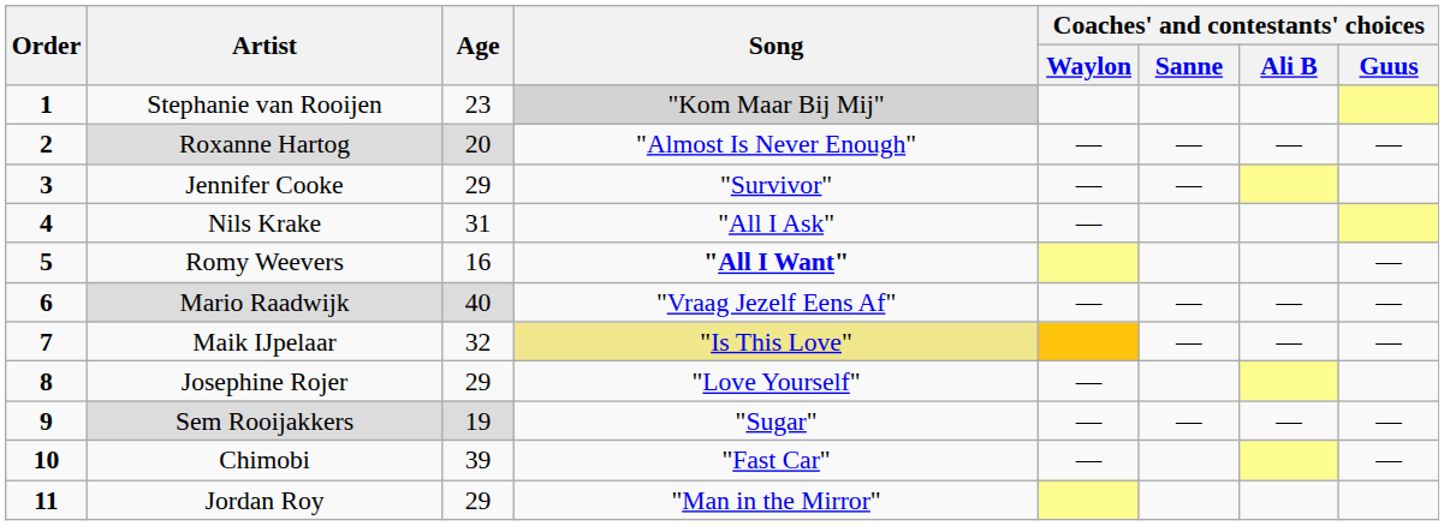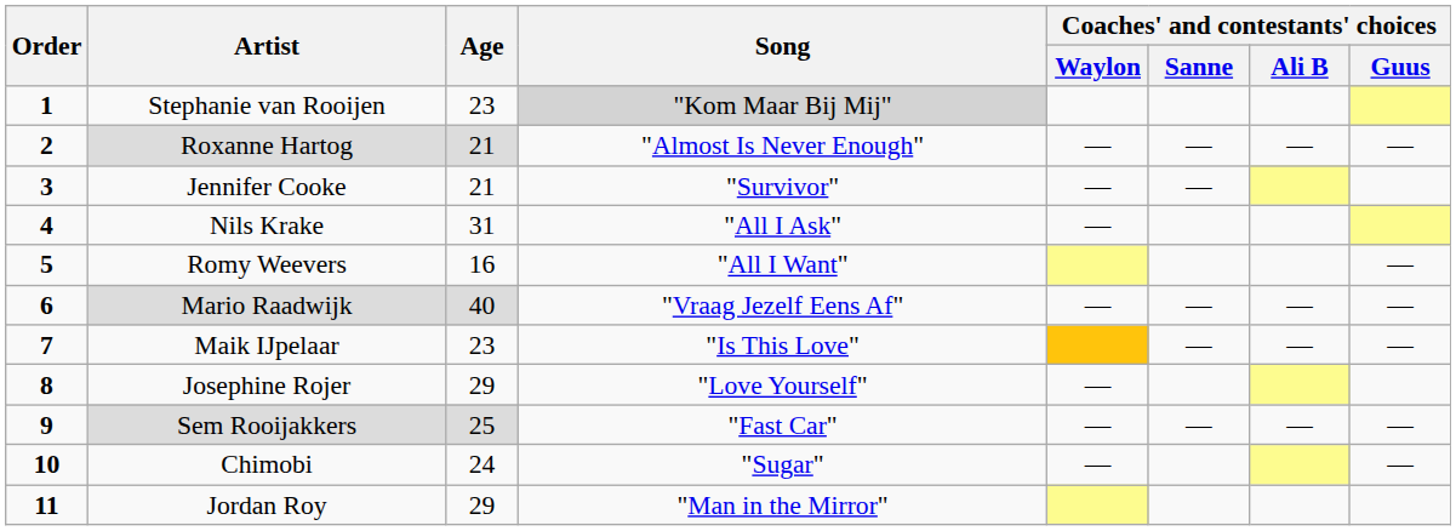 <table class="wikitable" style="text-align:center; line-height:17px; width:100%;">
 <tr>
 <th scope="col" rowspan="2" style="width:05%;">Order</th>
 <th scope="col" rowspan="2" style="width:25%;">Artist</th>
 <th scope="col" rowspan="2" style="width:05%;">Age</th>
 <th scope="col" rowspan="2" style="width:37%;">Song</th>
 <th scope="col" colspan="4" style="width:28%;">Coaches' and contestants' choices</th>
 </tr>
 <tr>
 <th style="width:07%;"><a href='#'>Waylon</a></th>
 <th style="width:07%;"><a href='#'>Sanne</a></th>
 <th nowrap style="width:07%;"><a href='#'>Ali B</a></th>
 <th style="width:07%;"><a href='#'>Guus</a></th>
 </tr>
 <tr>
 <td><strong>1</strong></td>
 <td>Stephanie van Rooijen</td>
 <td>23</td>
 <td style="background: lightgrey;">"Kom Maar Bij Mij"</td>
 <td><strong></strong></td>
 <td><strong></strong></td>
 <td><strong></strong></td>
 <td style="background:#fdfc8f;"><strong></strong></td>
 </tr>
 <tr>
 <td><strong>2</strong></td>
 <td style="background:#DCDCDC;">Roxanne Hartog</td>
-<td style="background:#DCDCDC;">20</td>
+<td style="background:#DCDCDC;">21</td>
 <td>"<a href='#'>Almost Is Never Enough</a>"</td>
 <td>—</td>
 <td>—</td>
 <td>—</td>
 <td>—</td>
 </tr>
 <tr>
 <td><strong>3</strong></td>
 <td>Jennifer Cooke</td>
-<td>29</td>
+<td>21</td>
 <td>"<a href='#'>Survivor</a>"</td>
 <td>—</td>
 <td>—</td>
 <td style="background:#fdfc8f;"><strong></strong></td>
 <td><strong></strong></td>
 </tr>
 <tr>
 <td><strong>4</strong></td>
 <td>Nils Krake</td>
 <td>31</td>
 <td>"<a href='#'>All I Ask</a>"</td>
 <td>—</td>
 <td><strong></strong></td>
 <td><strong></strong></td>
 <td style="background:#fdfc8f;"><strong></strong></td>
 </tr>
 <tr>
 <td><strong>5</strong></td>
 <td>Romy Weevers</td>
 <td>16</td>
-<td><strong>"<a href='#'>All I Want</a>"</strong></td>
+<td>"<a href='#'>All I Want</a>"</td>
 <td style="background:#fdfc8f;"><strong></strong></td>
 <td><strong></strong></td>
 <td><strong></strong></td>
 <td>—</td>
 </tr>
 <tr>
 <td><strong>6</strong></td>
 <td style="background:#DCDCDC;">Mario Raadwijk</td>
 <td style="background:#DCDCDC;">40</td>
 <td>"<a href='#'>Vraag Jezelf Eens Af</a>"</td>
 <td>—</td>
 <td>—</td>
 <td>—</td>
 <td>—</td>
 </tr>
 <tr>
 <td><strong>7</strong></td>
 <td>Maik IJpelaar</td>
-<td>32</td>
-<td style="background: khaki;">"<a href='#'>Is This Love</a>"</td>
+<td>23</td>
+<td>"<a href='#'>Is This Love</a>"</td>
 <td style="background: #ffc40c;"><strong></strong></td>
 <td>—</td>
 <td>—</td>
 <td>—</td>
 </tr>
 <tr>
 <td><strong>8</strong></td>
 <td>Josephine Rojer</td>
 <td>29</td>
 <td>"<a href='#'>Love Yourself</a>"</td>
 <td>—</td>
 <td><strong></strong></td>
 <td style="background:#fdfc8f;"><strong></strong></td>
 <td><strong></strong></td>
 </tr>
 <tr>
 <td><strong>9</strong></td>
 <td style="background:#DCDCDC;">Sem Rooijakkers</td>
-<td style="background:#DCDCDC;">19</td>
-<td>"<a href='#'>Sugar</a>"</td>
+<td style="background:#DCDCDC;">25</td>
+<td>"<a href='#'>Fast Car</a>"</td>
 <td>—</td>
 <td>—</td>
 <td>—</td>
 <td>—</td>
 </tr>
 <tr>
 <td><strong>10</strong></td>
 <td>Chimobi</td>
-<td>39</td>
-<td>"<a href='#'>Fast Car</a>"</td>
+<td>24</td>
+<td>"<a href='#'>Sugar</a>"</td>
 <td>—</td>
 <td><strong></strong></td>
 <td style="background:#fdfc8f;"><strong></strong></td>
 <td>—</td>
 </tr>
 <tr>
 <td><strong>11</strong></td>
 <td>Jordan Roy</td>
 <td>29</td>
 <td>"<a href='#'>Man in the Mirror</a>"</td>
 <td style="background:#fdfc8f;"><strong></strong></td>
 <td><strong></strong></td>
 <td><strong></strong></td>
 <td><strong></strong></td>
 </tr>
 </table>
